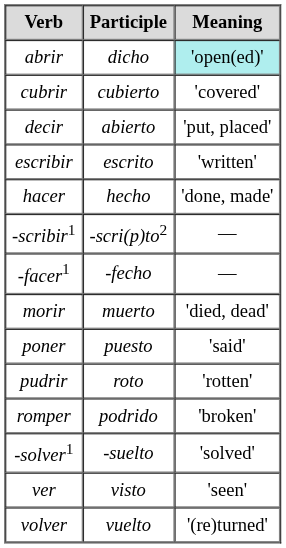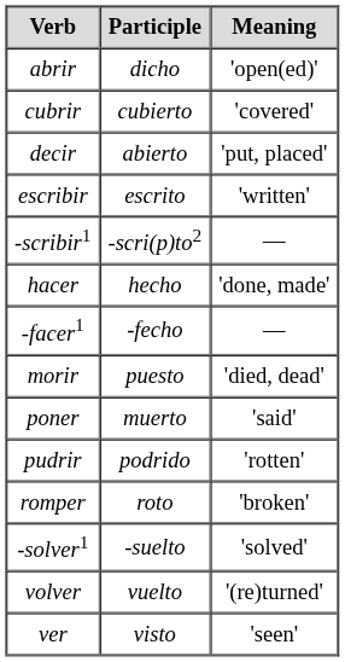 <table cellPadding=5 cellSpacing=0 border=1>
 <tr →>
 <th BGCOLOR="#DBDBDB">Verb</th>
 <th BGCOLOR="#DBDBDB">Participle</th>
 <th BGCOLOR="#DBDBDB">Meaning</th>
 </tr>
 <tr align = "center">
 <td><em>abrir</em></td>
 <td><em>dicho</em></td>
-<td style="background: paleturquoise;">'open(ed)'</td>
+<td>'open(ed)'</td>
 </tr>
 <tr align = "center">
 <td><em>cubrir</em></td>
 <td><em>cubierto</em></td>
 <td>'covered'</td>
 </tr>
 <tr align = "center">
 <td><em>decir</em></td>
 <td><em>abierto</em></td>
 <td>'put, placed'</td>
 </tr>
 <tr align = "center">
 <td><em>escribir</em></td>
 <td><em>escrito</em></td>
 <td>'written'</td>
 </tr>
 <tr align = "center">
+<td><em>-scribir</em><sup>1</sup></td>
+<td><em>-scri(p)to</em><sup>2</sup></td>
+<td>—</td>
+</tr>
+<tr align = "center">
 <td><em>hacer</em></td>
 <td><em>hecho</em></td>
 <td>'done, made'</td>
-</tr>
-<tr align = "center">
-<td><em>-scribir</em><sup>1</sup></td>
-<td><em>-scri(p)to</em><sup>2</sup></td>
-<td>—</td>
 </tr>
 <tr align = "center">
 <td><em>-facer</em><sup>1</sup></td>
 <td><em>-fecho</em></td>
 <td>—</td>
 </tr>
 <tr align = "center">
 <td><em>morir</em></td>
-<td><em>muerto</em></td>
+<td><em>puesto</em></td>
 <td>'died, dead'</td>
 </tr>
 <tr align = "center">
 <td><em>poner</em></td>
-<td><em>puesto</em></td>
+<td><em>muerto</em></td>
 <td>'said'</td>
 </tr>
 <tr align = "center">
 <td><em>pudrir</em></td>
-<td><em>roto</em></td>
+<td><em>podrido</em></td>
 <td>'rotten'</td>
 </tr>
 <tr align = "center">
 <td><em>romper</em></td>
-<td><em>podrido</em></td>
+<td><em>roto</em></td>
 <td>'broken'</td>
 </tr>
 <tr align = "center">
 <td><em>-solver</em><sup>1</sup></td>
 <td><em>-suelto</em></td>
 <td>'solved'</td>
 </tr>
 <tr align = "center">
+<td><em>volver</em></td>
+<td><em>vuelto</em></td>
+<td>'(re)turned'</td>
+</tr>
+<tr align = "center">
 <td><em>ver</em></td>
 <td><em>visto</em></td>
 <td>'seen'</td>
 </tr>
-<tr align = "center">
-<td><em>volver</em></td>
-<td><em>vuelto</em></td>
-<td>'(re)turned'</td>
-</tr>
 </table>
